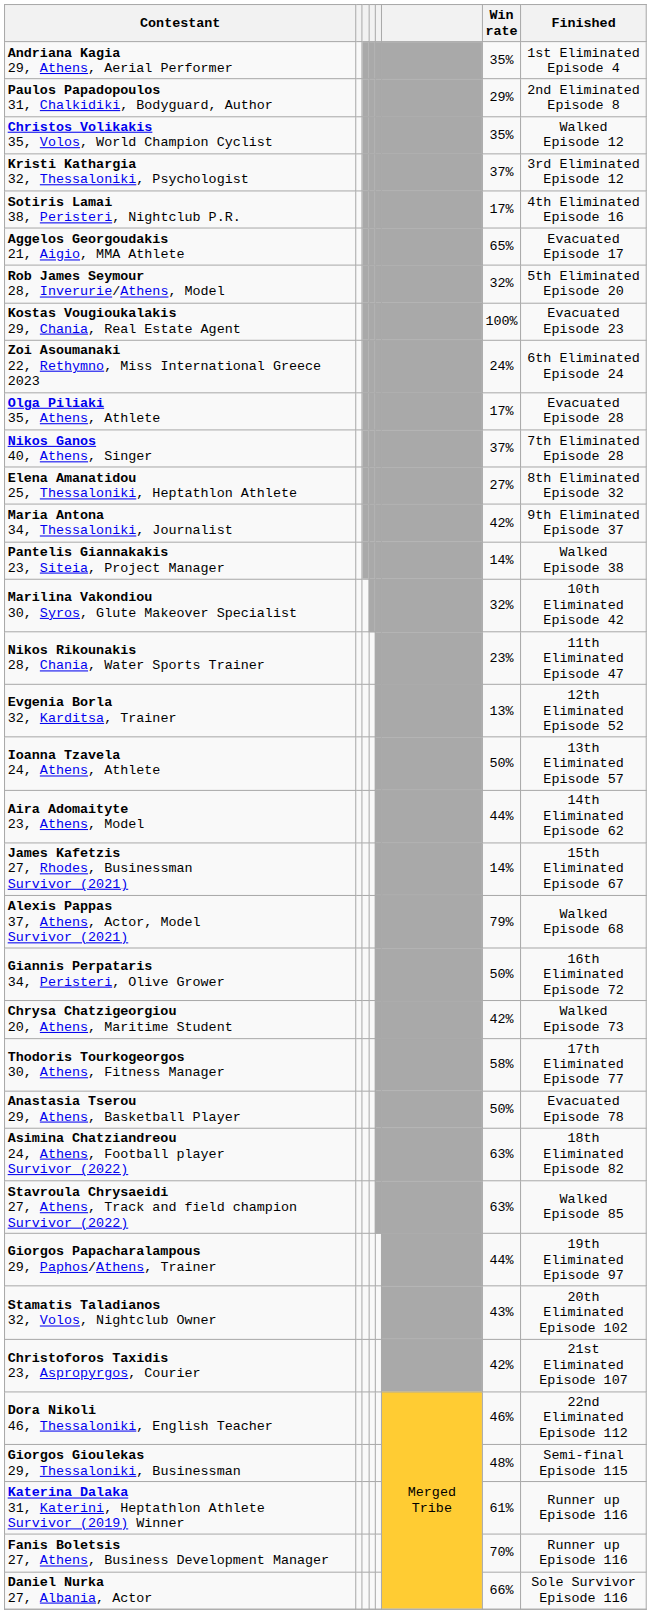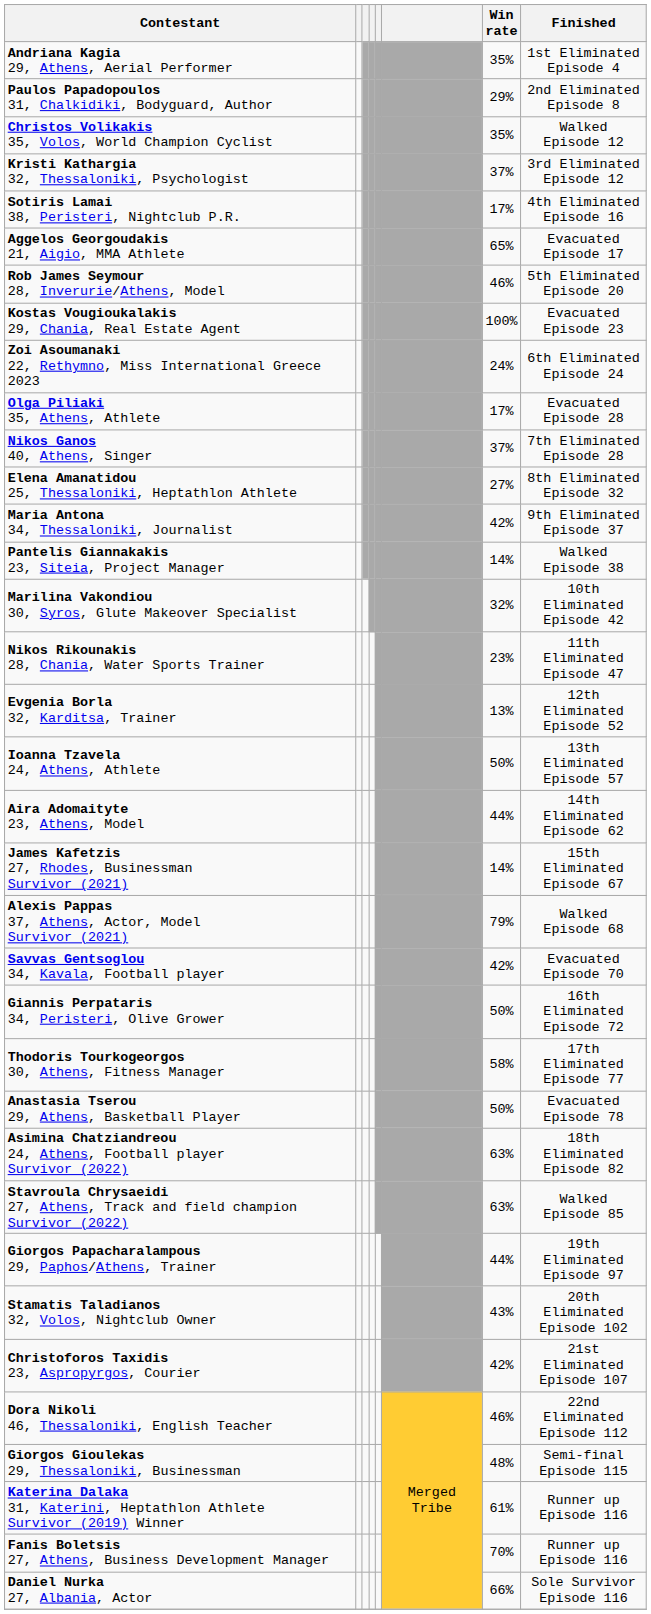 <table class="wikitable sortable" style="margin:auto; text-align:center">
 <tr>
 <th>Contestant</th>
 <th></th>
 <th></th>
 <th></th>
 <th></th>
 <th></th>
 <th>Win<br>rate</th>
 <th>Finished</th>
 </tr>
 <tr>
 <td align="left"><strong>Andriana Kagia</strong><br>29, <a href='#'>Athens</a>, Aerial Performer</td>
 <td></td>
 <td bgcolor="darkgray"></td>
 <td bgcolor="darkgray"></td>
 <td bgcolor="darkgray"></td>
 <td bgcolor="darkgray"></td>
 <td>35%</td>
 <td>1st Eliminated<br>Episode 4</td>
 </tr>
 <tr>
 <td align="left"><strong>Paulos Papadopoulos</strong><br>31, <a href='#'>Chalkidiki</a>, Bodyguard, Author<br></td>
 <td></td>
 <td bgcolor="darkgray"></td>
 <td bgcolor="darkgray"></td>
 <td bgcolor="darkgray"></td>
 <td bgcolor="darkgray"></td>
 <td>29%</td>
 <td>2nd Eliminated<br>Episode 8</td>
 </tr>
 <tr>
 <td align="left"><strong><a href='#'>Christos Volikakis</a></strong> <br>35, <a href='#'>Volos</a>, World  Champion Cyclist</td>
 <td></td>
 <td bgcolor="darkgray"></td>
 <td bgcolor="darkgray"></td>
 <td bgcolor="darkgray"></td>
 <td bgcolor="darkgray"></td>
 <td>35%</td>
 <td>Walked<br>Episode 12</td>
 </tr>
 <tr>
 <td align="left"><strong>Kristi Kathargia</strong><br>32, <a href='#'>Thessaloniki</a>, Psychologist</td>
 <td></td>
 <td bgcolor="darkgray"></td>
 <td bgcolor="darkgray"></td>
 <td bgcolor="darkgray"></td>
 <td bgcolor="darkgray"></td>
 <td>37%</td>
 <td>3rd Eliminated<br>Episode 12</td>
 </tr>
 <tr>
 <td align="left"><strong>Sotiris Lamai</strong><br>38, <a href='#'>Peristeri</a>, Nightclub P.R.</td>
 <td></td>
 <td bgcolor="darkgray"></td>
 <td bgcolor="darkgray"></td>
 <td bgcolor="darkgray"></td>
 <td bgcolor="darkgray"></td>
 <td>17%</td>
 <td>4th Eliminated<br>Episode 16</td>
 </tr>
 <tr>
 <td align="left"><strong>Aggelos Georgoudakis</strong><br>21, <a href='#'>Aigio</a>, MMA Athlete<br></td>
 <td></td>
 <td bgcolor="darkgray"></td>
 <td bgcolor="darkgray"></td>
 <td bgcolor="darkgray"></td>
 <td bgcolor="darkgray"></td>
 <td>65%</td>
 <td>Evacuated<br>Episode 17</td>
 </tr>
 <tr>
 <td align="left"><strong>Rob James Seymour</strong><br>28, <a href='#'>Inverurie</a>/<a href='#'>Athens</a>, Model<br></td>
 <td></td>
 <td bgcolor="darkgray"></td>
 <td bgcolor="darkgray"></td>
 <td bgcolor="darkgray"></td>
 <td bgcolor="darkgray"></td>
-<td>32%</td>
+<td>46%</td>
 <td>5th Eliminated<br>Episode 20</td>
 </tr>
 <tr>
 <td align="left"><strong>Kostas Vougioukalakis</strong><br>29, <a href='#'>Chania</a>, Real Estate Agent</td>
 <td></td>
 <td bgcolor="darkgray"></td>
 <td bgcolor="darkgray"></td>
 <td bgcolor="darkgray"></td>
 <td bgcolor="darkgray"></td>
 <td>100%</td>
 <td>Evacuated<br>Episode 23</td>
 </tr>
 <tr>
 <td align="left"><strong>Zoi Asoumanaki</strong><br>22, <a href='#'>Rethymno</a>, Miss International Greece 2023</td>
 <td></td>
 <td bgcolor="darkgray"></td>
 <td bgcolor="darkgray"></td>
 <td bgcolor="darkgray"></td>
 <td bgcolor="darkgray"></td>
 <td>24%</td>
 <td>6th Eliminated<br>Episode 24</td>
 </tr>
 <tr>
 <td align="left"><strong><a href='#'>Olga Piliaki</a></strong><br>35, <a href='#'>Athens</a>, Athlete<br></td>
 <td></td>
 <td bgcolor="darkgray"></td>
 <td bgcolor="darkgray"></td>
 <td bgcolor="darkgray"></td>
 <td bgcolor="darkgray"></td>
 <td>17%</td>
 <td>Evacuated<br>Episode 28</td>
 </tr>
 <tr>
 <td align="left"><strong><a href='#'>Nikos Ganos</a></strong><br>40, <a href='#'>Athens</a>, Singer</td>
 <td></td>
 <td bgcolor="darkgray"></td>
 <td bgcolor="darkgray"></td>
 <td bgcolor="darkgray"></td>
 <td bgcolor="darkgray"></td>
 <td>37%</td>
 <td>7th Eliminated<br>Episode 28</td>
 </tr>
 <tr>
 <td align="left"><strong>Elena Amanatidou</strong><br>25, <a href='#'>Thessaloniki</a>, Heptathlon Athlete</td>
 <td></td>
 <td bgcolor="darkgray"></td>
 <td bgcolor="darkgray"></td>
 <td bgcolor="darkgray"></td>
 <td bgcolor="darkgray"></td>
 <td>27%</td>
 <td>8th Eliminated<br>Episode 32</td>
 </tr>
 <tr>
 <td align="left"><strong>Maria Antona</strong><br>34, <a href='#'>Thessaloniki</a>, Journalist</td>
 <td></td>
 <td bgcolor="darkgray"></td>
 <td bgcolor="darkgray"></td>
 <td bgcolor="darkgray"></td>
 <td bgcolor="darkgray"></td>
 <td>42%</td>
 <td>9th Eliminated<br>Episode 37</td>
 </tr>
 <tr>
 <td align="left"><strong>Pantelis Giannakakis</strong><br>23, <a href='#'>Siteia</a>, Project Manager<br></td>
 <td></td>
 <td bgcolor="darkgray"></td>
 <td bgcolor="darkgray"></td>
 <td bgcolor="darkgray"></td>
 <td bgcolor="darkgray"></td>
 <td>14%</td>
 <td>Walked<br>Episode 38</td>
 </tr>
 <tr>
 <td align="left"><strong>Marilina Vakondiou</strong><br>30, <a href='#'>Syros</a>, Glute Makeover Specialist</td>
 <td></td>
 <td></td>
 <td bgcolor="darkgray"></td>
 <td bgcolor="darkgray"></td>
 <td bgcolor="darkgray"></td>
 <td>32%</td>
 <td>10th Eliminated<br>Episode 42</td>
 </tr>
 <tr>
 <td align="left"><strong>Nikos Rikounakis</strong><br>28, <a href='#'>Chania</a>, Water Sports Trainer</td>
 <td></td>
 <td></td>
 <td></td>
 <td bgcolor="darkgray"></td>
 <td bgcolor="darkgray"></td>
 <td>23%</td>
 <td>11th Eliminated<br>Episode 47</td>
 </tr>
 <tr>
 <td align="left"><strong>Evgenia Borla</strong><br>32, <a href='#'>Karditsa</a>, Trainer</td>
 <td></td>
 <td></td>
 <td></td>
 <td bgcolor="darkgray"></td>
 <td bgcolor="darkgray"></td>
 <td>13%</td>
 <td>12th Eliminated<br>Episode 52</td>
 </tr>
 <tr>
 <td align="left"><strong>Ioanna Tzavela</strong><br>24, <a href='#'>Athens</a>, Athlete</td>
 <td></td>
 <td></td>
 <td></td>
 <td bgcolor="darkgray"></td>
 <td bgcolor="darkgray"></td>
 <td>50%</td>
 <td>13th Eliminated<br>Episode 57</td>
 </tr>
 <tr>
 <td align="left"><strong>Aira Adomaityte</strong><br>23, <a href='#'>Athens</a>, Model<br></td>
 <td></td>
 <td></td>
 <td></td>
 <td bgcolor="darkgray"></td>
 <td bgcolor="darkgray"></td>
 <td>44%</td>
 <td>14th Eliminated<br>Episode 62</td>
 </tr>
 <tr>
 <td align="left"><strong>James Kafetzis</strong><br> 27, <a href='#'>Rhodes</a>, Businessman<br><a href='#'>Survivor (2021)</a></td>
 <td></td>
 <td></td>
 <td></td>
 <td bgcolor="darkgray"></td>
 <td bgcolor="darkgray"></td>
 <td>14%</td>
 <td>15th Eliminated<br>Episode 67</td>
 </tr>
 <tr>
 <td align="left"><strong>Alexis Pappas</strong> <br> 37, <a href='#'>Athens</a>, Actor, Model<br><a href='#'>Survivor (2021)</a></td>
 <td></td>
 <td></td>
 <td></td>
 <td bgcolor="darkgray"></td>
 <td bgcolor="darkgray"></td>
 <td>79%</td>
 <td>Walked<br>Episode 68</td>
 </tr>
 <tr>
+<td align="left"><strong><a href='#'>Savvas Gentsoglou</a></strong><br>34, <a href='#'>Kavala</a>, Football player</td>
+<td></td>
+<td></td>
+<td></td>
+<td bgcolor="darkgray"></td>
+<td bgcolor="darkgray"></td>
+<td>42%</td>
+<td>Evacuated<br>Episode 70</td>
+</tr>
+<tr>
 <td align="left"><strong>Giannis Perpataris</strong><br>34, <a href='#'>Peristeri</a>, Olive Grower <br></td>
 <td></td>
 <td></td>
 <td></td>
 <td bgcolor="darkgray"></td>
 <td bgcolor="darkgray"></td>
 <td>50%</td>
 <td>16th Eliminated<br>Episode 72</td>
-</tr>
-<tr>
-<td align="left"><strong>Chrysa Chatzigeorgiou</strong><br>20, <a href='#'>Athens</a>, Maritime Student</td>
-<td></td>
-<td></td>
-<td></td>
-<td bgcolor="darkgray"></td>
-<td bgcolor="darkgray"></td>
-<td>42%</td>
-<td>Walked<br>Episode 73</td>
 </tr>
 <tr>
 <td align="left"><strong>Thodoris Tourkogeorgos</strong><br>30, <a href='#'>Athens</a>, Fitness Manager</td>
 <td></td>
 <td></td>
 <td></td>
 <td bgcolor="darkgray"></td>
 <td bgcolor="darkgray"></td>
 <td>58%</td>
 <td>17th Eliminated<br>Episode 77</td>
 </tr>
 <tr>
 <td align="left"><strong>Anastasia Tserou</strong><br>29, <a href='#'>Athens</a>, Basketball Player</td>
 <td></td>
 <td></td>
 <td></td>
 <td bgcolor="darkgray"></td>
 <td bgcolor="darkgray"></td>
 <td>50%</td>
 <td>Evacuated<br>Episode 78</td>
 </tr>
 <tr>
 <td align="left"><strong>Asimina Chatziandreou</strong><br>24, <a href='#'>Athens</a>, Football player <br><a href='#'>Survivor (2022)</a></td>
 <td></td>
 <td></td>
 <td></td>
 <td bgcolor="darkgray"></td>
 <td bgcolor="darkgray"></td>
 <td>63%</td>
 <td>18th Eliminated<br>Episode 82</td>
 </tr>
 <tr>
 <td align="left"><strong>Stavroula Chrysaeidi</strong><br>27, <a href='#'>Athens</a>, Track and field champion<br><a href='#'>Survivor (2022)</a></td>
 <td></td>
 <td></td>
 <td></td>
 <td bgcolor="darkgray"></td>
 <td bgcolor="darkgray"></td>
 <td>63%</td>
 <td>Walked<br>Episode 85</td>
 </tr>
 <tr>
 <td align="left"><strong>Giorgos Papacharalampous</strong><br>29, <a href='#'>Paphos</a>/<a href='#'>Athens</a>, Trainer<br></td>
 <td></td>
 <td></td>
 <td></td>
 <td></td>
 <td bgcolor="darkgray"></td>
 <td>44%</td>
 <td>19th Eliminated<br>Episode 97</td>
 </tr>
 <tr>
 <td align="left"><strong>Stamatis Taladianos</strong><br>32, <a href='#'>Volos</a>, Nightclub Owner</td>
 <td></td>
 <td></td>
 <td></td>
 <td></td>
 <td bgcolor="darkgray"></td>
 <td>43%</td>
 <td>20th Eliminated<br>Episode 102</td>
 </tr>
 <tr>
 <td align="left"><strong>Christoforos Taxidis</strong><br>23, <a href='#'>Aspropyrgos</a>, Courier<br></td>
 <td></td>
 <td></td>
 <td></td>
 <td></td>
 <td bgcolor="darkgray"></td>
 <td>42%</td>
 <td>21st Eliminated<br>Episode 107</td>
 </tr>
 <tr>
 <td align="left"><strong>Dora Nikoli</strong><br>46, <a href='#'>Thessaloniki</a>, English Teacher</td>
 <td></td>
 <td></td>
 <td></td>
 <td></td>
 <td bgcolor="#FFCC33" rowspan="5">Merged Tribe</td>
 <td>46%</td>
 <td>22nd Eliminated<br>Episode 112</td>
 </tr>
 <tr>
 <td align="left"><strong>Giorgos Gioulekas</strong><br>29, <a href='#'>Thessaloniki</a>, Businessman<br></td>
 <td></td>
 <td></td>
 <td></td>
 <td></td>
 <td>48%</td>
 <td>Semi-final<br>Episode 115</td>
 </tr>
 <tr>
 <td align="left"><strong><a href='#'>Katerina Dalaka</a></strong><br>31, <a href='#'>Katerini</a>, Heptathlon Athlete<br><a href='#'>Survivor (2019)</a> Winner</td>
 <td></td>
 <td></td>
 <td></td>
 <td></td>
 <td>61%</td>
 <td>Runner up<br>Episode 116</td>
 </tr>
 <tr>
 <td align="left"><strong>Fanis Boletsis</strong><br>27, <a href='#'>Athens</a>, Business Development Manager<br></td>
 <td></td>
 <td></td>
 <td></td>
 <td></td>
 <td>70%</td>
 <td>Runner up<br>Episode 116</td>
 </tr>
 <tr>
 <td align="left"><strong>Daniel Nurka</strong> <br>27, <a href='#'>Albania</a>, Actor</td>
 <td></td>
 <td></td>
 <td></td>
 <td></td>
 <td>66%</td>
 <td>Sole Survivor<br>Episode 116</td>
 </tr>
 <tr>
 </tr>
 </table>
